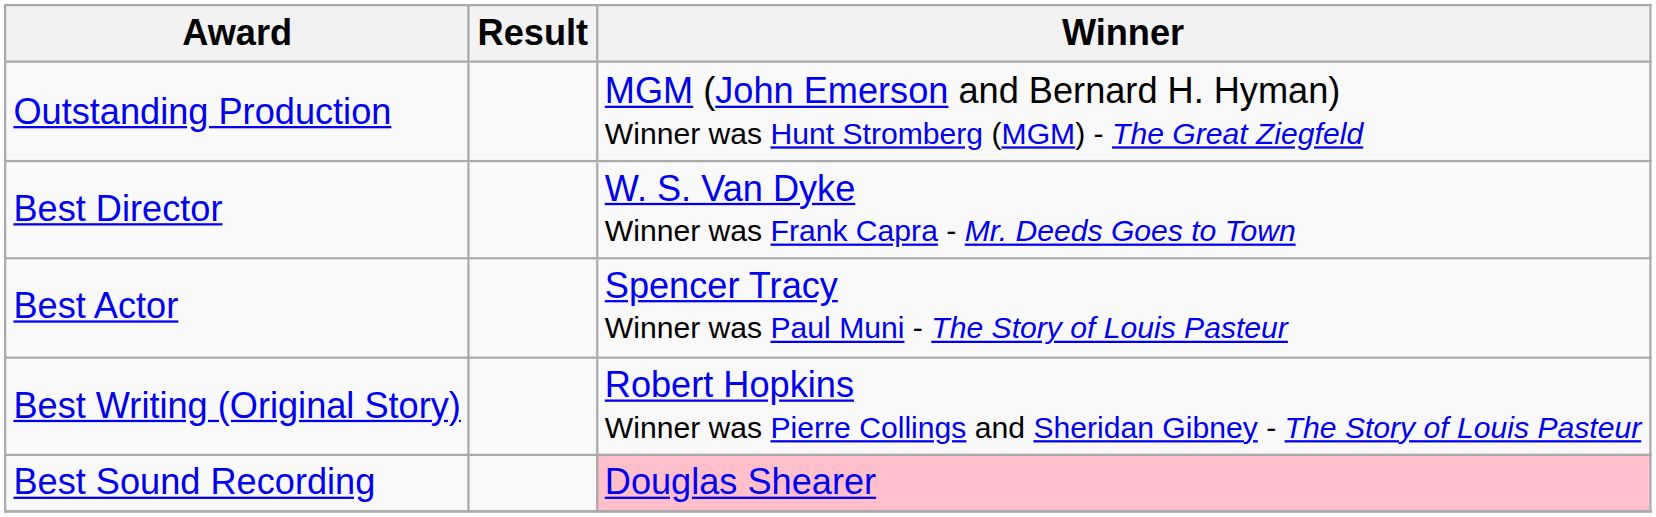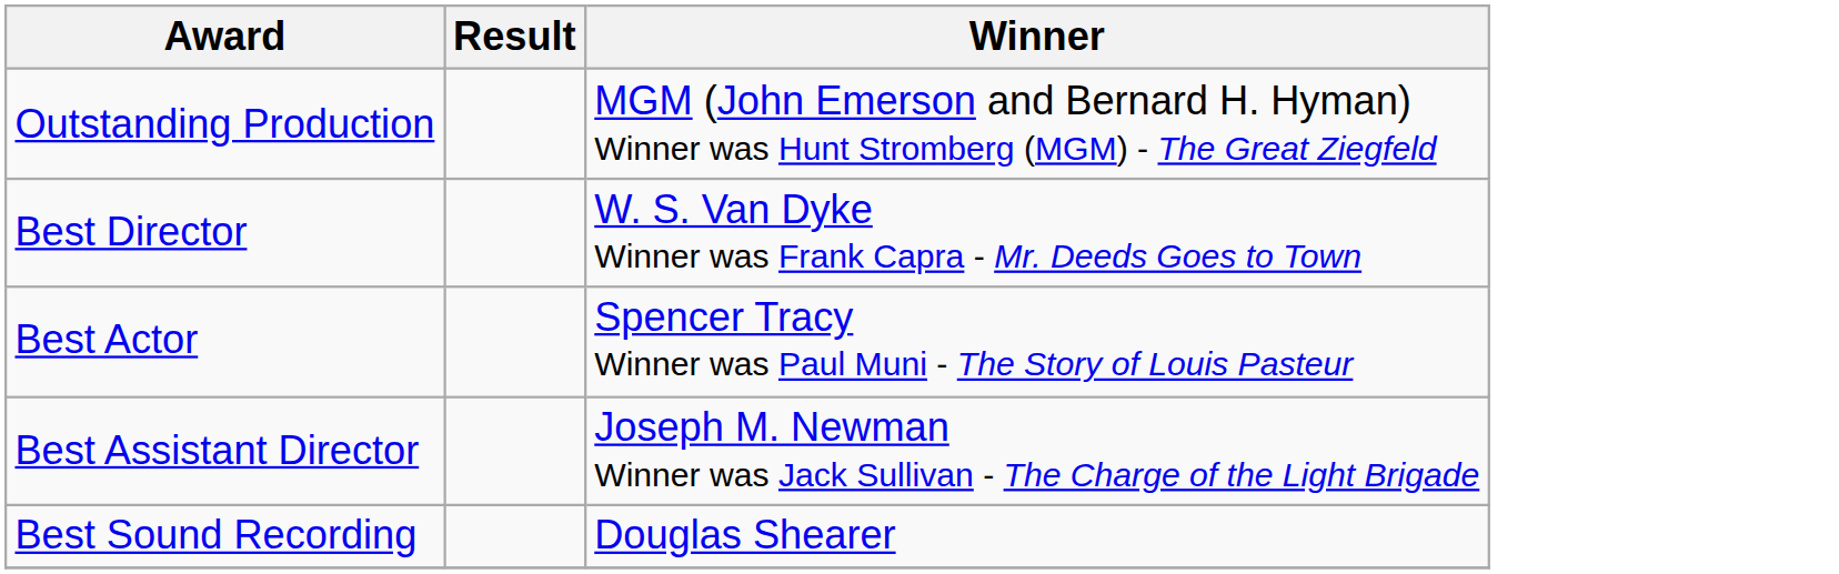 <table class="wikitable" border="1">
 <tr>
 <th>Award</th>
 <th>Result</th>
 <th>Winner</th>
 </tr>
 <tr>
 <td><a href='#'>Outstanding Production</a></td>
 <td></td>
 <td><a href='#'>MGM</a> (<a href='#'>John Emerson</a> and Bernard H. Hyman) <br> <small>Winner was <a href='#'>Hunt Stromberg</a> (<a href='#'>MGM</a>) - <em><a href='#'>The Great Ziegfeld</a></em></small></td>
 </tr>
 <tr>
 <td><a href='#'>Best Director</a></td>
 <td></td>
 <td><a href='#'>W. S. Van Dyke</a> <br> <small>Winner was <a href='#'>Frank Capra</a> - <em><a href='#'>Mr. Deeds Goes to Town</a></em></small></td>
 </tr>
 <tr>
 <td><a href='#'>Best Actor</a></td>
 <td></td>
 <td><a href='#'>Spencer Tracy</a> <br> <small>Winner was <a href='#'>Paul Muni</a> - <em><a href='#'>The Story of Louis Pasteur</a></em></small></td>
 </tr>
 <tr>
-<td><a href='#'>Best Writing (Original Story)</a></td>
+<td><a href='#'>Best Assistant Director</a></td>
 <td></td>
-<td><a href='#'>Robert Hopkins</a> <br> <small>Winner was <a href='#'>Pierre Collings</a> and <a href='#'>Sheridan Gibney</a> - <em><a href='#'>The Story of Louis Pasteur</a></em></small></td>
+<td><a href='#'>Joseph M. Newman</a> <br> <small>Winner was <a href='#'>Jack Sullivan</a> - <em><a href='#'>The Charge of the Light Brigade</a></em></small></td>
 </tr>
 <tr>
 <td><a href='#'>Best Sound Recording</a></td>
 <td></td>
-<td style="background: pink;"><a href='#'>Douglas Shearer</a></td>
+<td><a href='#'>Douglas Shearer</a></td>
 </tr>
 <tr>
 </tr>
 </table>
